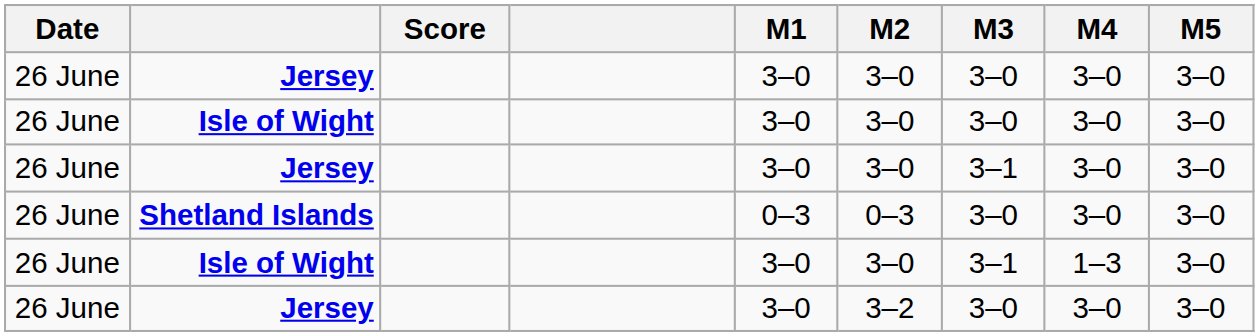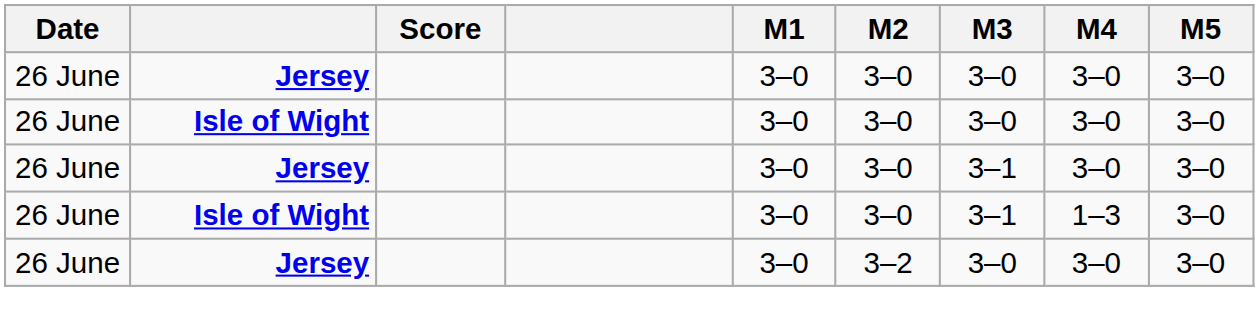 <table class="wikitable" style="text-align: center; font-size:90% ">
 <tr>
 <th width="60">Date</th>
 <th align="right" width="130"></th>
 <th width="60">Score</th>
 <th align="left" width="130"></th>
 <th width="50">M1</th>
 <th width="50">M2</th>
 <th width="50">M3</th>
 <th width="50">M4</th>
 <th width="50">M5</th>
 </tr>
 <tr>
 <td>26 June</td>
 <td align=right><strong><a href='#'>Jersey</a></strong> </td>
 <td align=center></td>
 <td align=left></td>
 <td>3–0</td>
 <td>3–0</td>
 <td>3–0</td>
 <td>3–0</td>
 <td>3–0</td>
 </tr>
 <tr>
 <td>26 June</td>
 <td align=right><strong><a href='#'>Isle of Wight</a></strong> </td>
 <td align=center></td>
 <td align=left></td>
 <td>3–0</td>
 <td>3–0</td>
 <td>3–0</td>
 <td>3–0</td>
 <td>3–0</td>
 </tr>
 <tr>
 <td>26 June</td>
 <td align=right><strong><a href='#'>Jersey</a></strong> </td>
 <td align=center></td>
 <td align=left></td>
 <td>3–0</td>
 <td>3–0</td>
 <td>3–1</td>
 <td>3–0</td>
 <td>3–0</td>
 </tr>
 <tr>
 <td>26 June</td>
-<td align=right><strong><a href='#'>Shetland Islands</a></strong> </td>
-<td align=center></td>
-<td align=left></td>
-<td>0–3</td>
-<td>0–3</td>
-<td>3–0</td>
-<td>3–0</td>
-<td>3–0</td>
-</tr>
-<tr>
-<td>26 June</td>
 <td align=right><strong><a href='#'>Isle of Wight</a></strong> </td>
 <td align=center></td>
 <td align=left></td>
 <td>3–0</td>
 <td>3–0</td>
 <td>3–1</td>
 <td>1–3</td>
 <td>3–0</td>
 </tr>
 <tr>
 <td>26 June</td>
 <td align=right><strong><a href='#'>Jersey</a></strong> </td>
 <td align=center></td>
 <td align=left></td>
 <td>3–0</td>
 <td>3–2</td>
 <td>3–0</td>
 <td>3–0</td>
 <td>3–0</td>
 </tr>
 </table>
